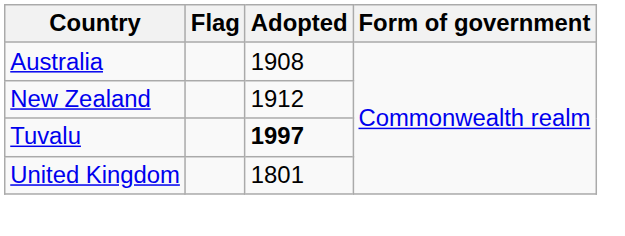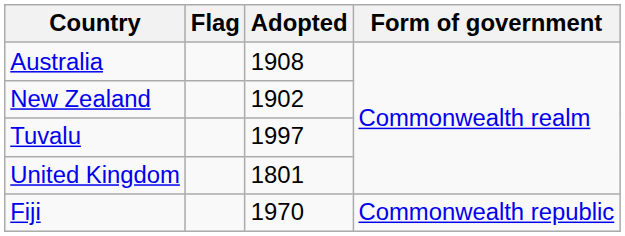 <table class="wikitable sortable">
 <tr>
 <th>Country</th>
 <th>Flag</th>
 <th>Adopted</th>
 <th>Form of government</th>
 </tr>
 <tr>
 <td><a href='#'>Australia</a></td>
 <td class="noresize"></td>
 <td>1908</td>
 <td rowspan="4"><a href='#'>Commonwealth realm</a></td>
 </tr>
 <tr>
 <td><a href='#'>New Zealand</a></td>
 <td></td>
-<td>1912</td>
+<td>1902</td>
 </tr>
 <tr>
 <td><a href='#'>Tuvalu</a></td>
 <td></td>
-<td><strong>1997</strong></td>
+<td>1997</td>
 </tr>
 <tr>
 <td><a href='#'>United Kingdom</a></td>
 <td></td>
 <td>1801</td>
 </tr>
+<tr>
+<td><a href='#'>Fiji</a></td>
+<td></td>
+<td>1970</td>
+<td><a href='#'>Commonwealth republic</a></td>
+</tr>
 </table>
